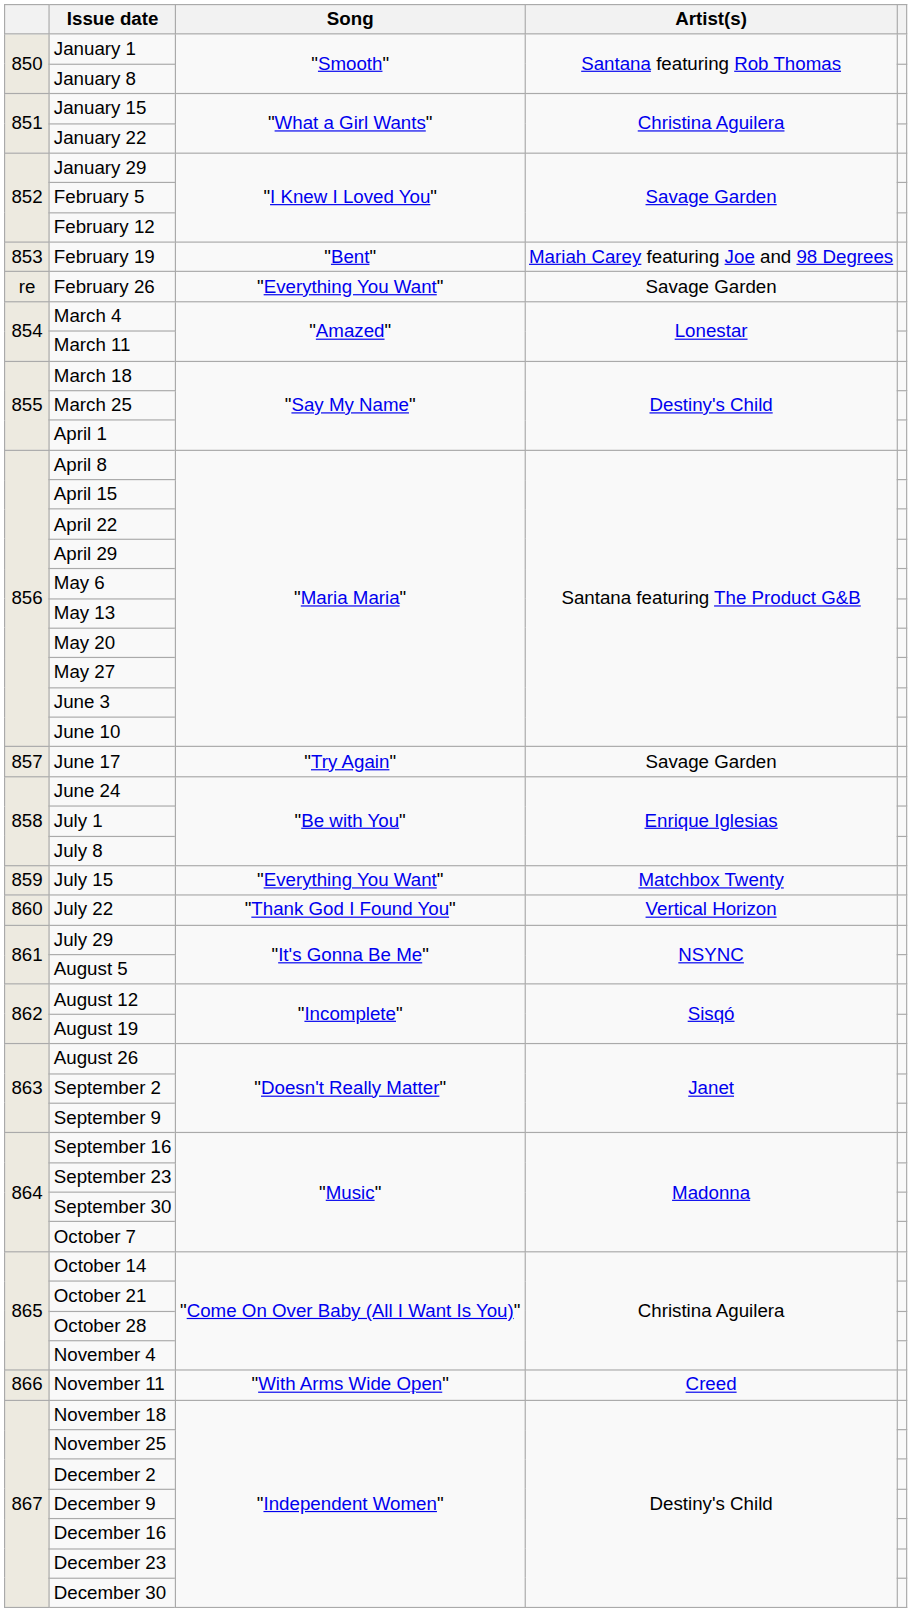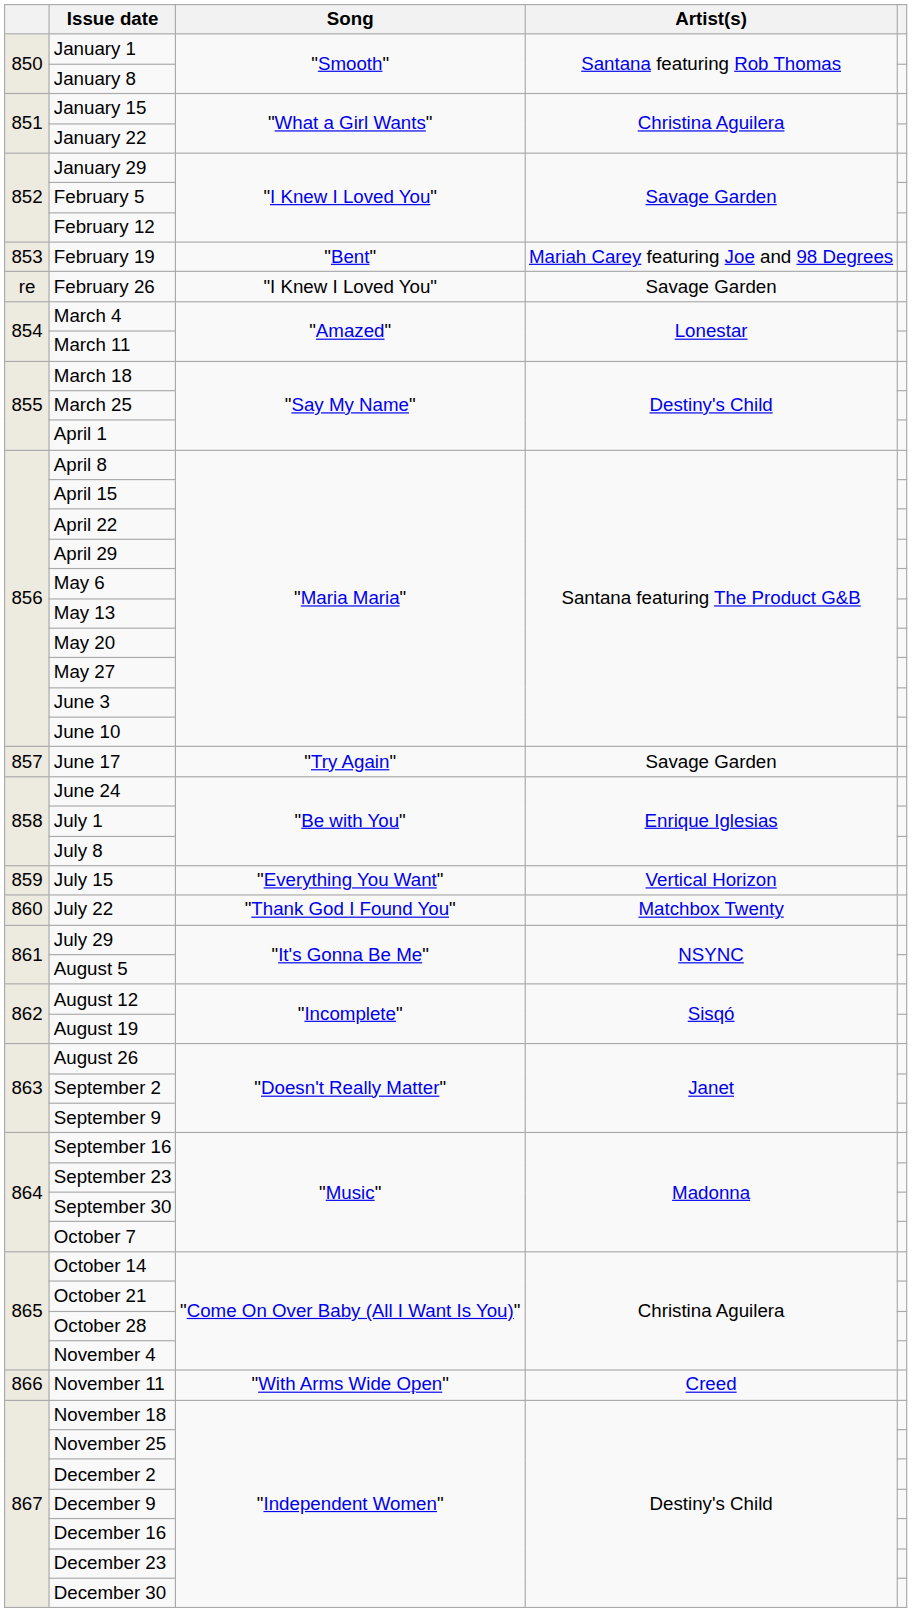 <table class="wikitable">
 <tr>
 <th width=31></th>
 <th align="center">Issue date</th>
 <th align="center">Song</th>
 <th align="center">Artist(s)</th>
 <th align="center"></th>
 </tr>
 <tr>
 <td bgcolor=#EDEAE0 align=center rowspan=2>850</td>
 <td align="left">January 1</td>
 <td align="center" rowspan="2">"<a href='#'>Smooth</a>"</td>
 <td align="center" rowspan="2"><a href='#'>Santana</a> featuring <a href='#'>Rob Thomas</a></td>
 <td align="center"></td>
 </tr>
 <tr>
 <td align="left">January 8</td>
 <td align="center"></td>
 </tr>
 <tr>
 <td bgcolor=#EDEAE0 align=center rowspan=2>851</td>
 <td align="left">January 15</td>
 <td align="center" rowspan="2">"<a href='#'>What a Girl Wants</a>"</td>
 <td align="center" rowspan="2"><a href='#'>Christina Aguilera</a></td>
 <td align="center"></td>
 </tr>
 <tr>
 <td align="left">January 22</td>
 <td align="center"></td>
 </tr>
 <tr>
 <td bgcolor=#EDEAE0 align=center rowspan=3>852</td>
 <td align="left">January 29</td>
 <td align="center" rowspan="3">"<a href='#'>I Knew I Loved You</a>"</td>
 <td align="center" rowspan="3"><a href='#'>Savage Garden</a></td>
 <td align="center"></td>
 </tr>
 <tr>
 <td align="left">February 5</td>
 <td align="center"></td>
 </tr>
 <tr>
 <td align="left">February 12</td>
 <td align="center"></td>
 </tr>
 <tr>
 <td bgcolor=#EDEAE0 align=center>853</td>
 <td align="left">February 19</td>
 <td align="center">"<a href='#'>Bent</a>"</td>
 <td align="center"><a href='#'>Mariah Carey</a> featuring <a href='#'>Joe</a> and <a href='#'>98 Degrees</a></td>
 <td align="center"></td>
 </tr>
 <tr>
 <td bgcolor=#EDEAE0 align=center>re</td>
 <td align="left">February 26</td>
-<td align="center">"<a href='#'>Everything You Want</a>"</td>
+<td align="center">"I Knew I Loved You"</td>
 <td align="center">Savage Garden</td>
 <td align="center"></td>
 </tr>
 <tr>
 <td bgcolor=#EDEAE0 align=center rowspan=2>854</td>
 <td align="left">March 4</td>
 <td align="center" rowspan="2">"<a href='#'>Amazed</a>"</td>
 <td align="center" rowspan="2"><a href='#'>Lonestar</a></td>
 <td align="center"></td>
 </tr>
 <tr>
 <td align="left">March 11</td>
 <td align="center"></td>
 </tr>
 <tr>
 <td bgcolor=#EDEAE0 align=center rowspan=3>855</td>
 <td align="left">March 18</td>
 <td align="center" rowspan="3">"<a href='#'>Say My Name</a>"</td>
 <td align="center" rowspan="3"><a href='#'>Destiny's Child</a></td>
 <td align="center"></td>
 </tr>
 <tr>
 <td align="left">March 25</td>
 <td align="center"></td>
 </tr>
 <tr>
 <td align="left">April 1</td>
 <td align="center"></td>
 </tr>
 <tr>
 <td bgcolor=#EDEAE0 align=center rowspan=10>856</td>
 <td align="left">April 8</td>
 <td align="center" rowspan="10">"<a href='#'>Maria Maria</a>"</td>
 <td align="center" rowspan="10">Santana featuring <a href='#'>The Product G&B</a></td>
 <td align="center"></td>
 </tr>
 <tr>
 <td align="left">April 15</td>
 <td align="center"></td>
 </tr>
 <tr>
 <td align="left">April 22</td>
 <td align="center"></td>
 </tr>
 <tr>
 <td align="left">April 29</td>
 <td align="center"></td>
 </tr>
 <tr>
 <td align="left">May 6</td>
 <td align="center"></td>
 </tr>
 <tr>
 <td align="left">May 13</td>
 <td align="center"></td>
 </tr>
 <tr>
 <td align="left">May 20</td>
 <td align="center"></td>
 </tr>
 <tr>
 <td align="left">May 27</td>
 <td align="center"></td>
 </tr>
 <tr>
 <td align="left">June 3</td>
 <td align="center"></td>
 </tr>
 <tr>
 <td align="left">June 10</td>
 <td align="center"></td>
 </tr>
 <tr>
 <td bgcolor=#EDEAE0 align=center>857</td>
 <td align="left">June 17</td>
 <td align="center">"<a href='#'>Try Again</a>"</td>
 <td align="center">Savage Garden</td>
 <td align="center"></td>
 </tr>
 <tr>
 <td bgcolor=#EDEAE0 align=center rowspan=3>858</td>
 <td align="left">June 24</td>
 <td align="center" rowspan="3">"<a href='#'>Be with You</a>"</td>
 <td align="center" rowspan="3"><a href='#'>Enrique Iglesias</a></td>
 <td align="center"></td>
 </tr>
 <tr>
 <td align="left">July 1</td>
 <td align="center"></td>
 </tr>
 <tr>
 <td align="left">July 8</td>
 <td align="center"></td>
 </tr>
 <tr>
 <td bgcolor=#EDEAE0 align=center>859</td>
 <td align="left">July 15</td>
 <td align="center">"<a href='#'>Everything You Want</a>"</td>
-<td align="center"><a href='#'>Matchbox Twenty</a></td>
+<td align="center"><a href='#'>Vertical Horizon</a></td>
 <td align="center"></td>
 </tr>
 <tr>
 <td bgcolor=#EDEAE0 align=center>860</td>
 <td align="left">July 22</td>
 <td align="center">"<a href='#'>Thank God I Found You</a>"</td>
-<td align="center"><a href='#'>Vertical Horizon</a></td>
+<td align="center"><a href='#'>Matchbox Twenty</a></td>
 <td align="center"></td>
 </tr>
 <tr>
 <td bgcolor=#EDEAE0 align=center rowspan=2>861</td>
 <td align="left">July 29</td>
 <td align="center" rowspan="2">"<a href='#'>It's Gonna Be Me</a>"</td>
 <td align="center" rowspan="2"><a href='#'>NSYNC</a></td>
 <td align="center"></td>
 </tr>
 <tr>
 <td align="left">August 5</td>
 <td align="center"></td>
 </tr>
 <tr>
 <td bgcolor=#EDEAE0 align=center rowspan=2>862</td>
 <td align="left">August 12</td>
 <td align="center" rowspan="2">"<a href='#'>Incomplete</a>"</td>
 <td align="center" rowspan="2"><a href='#'>Sisqó</a></td>
 <td align="center"></td>
 </tr>
 <tr>
 <td align="left">August 19</td>
 <td align="center"></td>
 </tr>
 <tr>
 <td bgcolor=#EDEAE0 align=center rowspan=3>863</td>
 <td align="left">August 26</td>
 <td align="center" rowspan="3">"<a href='#'>Doesn't Really Matter</a>"</td>
 <td align="center" rowspan="3"><a href='#'>Janet</a></td>
 <td align="center"></td>
 </tr>
 <tr>
 <td align="left">September 2</td>
 <td align="center"></td>
 </tr>
 <tr>
 <td align="left">September 9</td>
 <td align="center"></td>
 </tr>
 <tr>
 <td bgcolor=#EDEAE0 align=center rowspan=4>864</td>
 <td align="left">September 16</td>
 <td align="center" rowspan="4">"<a href='#'>Music</a>"</td>
 <td align="center" rowspan="4"><a href='#'>Madonna</a></td>
 <td align="center"></td>
 </tr>
 <tr>
 <td align="left">September 23</td>
 <td align="center"><br></td>
 </tr>
 <tr>
 <td align="left">September 30</td>
 <td align="center"></td>
 </tr>
 <tr>
 <td align="left">October 7</td>
 <td align="center"></td>
 </tr>
 <tr>
 <td bgcolor=#EDEAE0 align=center rowspan=4>865</td>
 <td align="left">October 14</td>
 <td align="center" rowspan="4">"<a href='#'>Come On Over Baby (All I Want Is You)</a>"</td>
 <td align="center" rowspan="4">Christina Aguilera</td>
 <td align="center"></td>
 </tr>
 <tr>
 <td align="left">October 21</td>
 <td align="center"></td>
 </tr>
 <tr>
 <td align="left">October 28</td>
 <td align="center"></td>
 </tr>
 <tr>
 <td align="left">November 4</td>
 <td align="center"></td>
 </tr>
 <tr>
 <td bgcolor=#EDEAE0 align=center>866</td>
 <td align="left">November 11</td>
 <td align="center">"<a href='#'>With Arms Wide Open</a>"</td>
 <td align="center"><a href='#'>Creed</a></td>
 <td align="center"></td>
 </tr>
 <tr>
 <td bgcolor=#EDEAE0 align=center rowspan=7>867</td>
 <td align="left">November 18</td>
 <td align="center" rowspan="7">"<a href='#'>Independent Women</a>"</td>
 <td align="center" rowspan="7">Destiny's Child</td>
 <td align="center"></td>
 </tr>
 <tr>
 <td align="left">November 25</td>
 <td align="center"></td>
 </tr>
 <tr>
 <td align="left">December 2</td>
 <td align="center"></td>
 </tr>
 <tr>
 <td align="left">December 9</td>
 <td align="center"></td>
 </tr>
 <tr>
 <td align="left">December 16</td>
 <td align="center"></td>
 </tr>
 <tr>
 <td align="left">December 23</td>
 <td align="center"></td>
 </tr>
 <tr>
 <td align="left">December 30</td>
 <td align="center"></td>
 </tr>
 </table>
